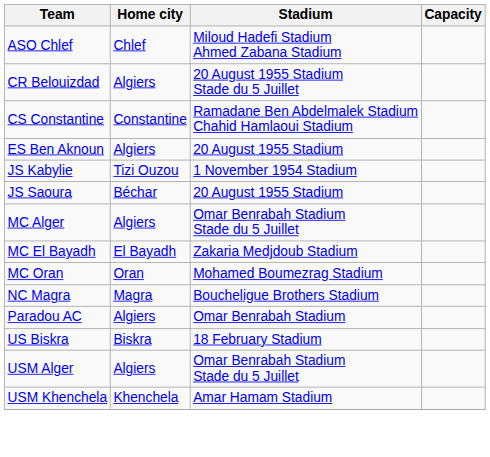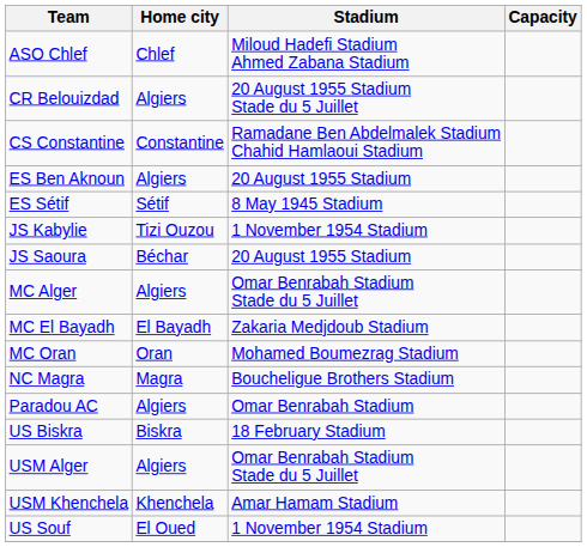 <table class="wikitable sortable">
 <tr>
 <th>Team</th>
 <th>Home city</th>
 <th>Stadium</th>
 <th>Capacity</th>
 </tr>
 <tr>
 <td><a href='#'>ASO Chlef</a></td>
 <td><a href='#'>Chlef</a></td>
 <td><a href='#'>Miloud Hadefi Stadium</a><br><a href='#'>Ahmed Zabana Stadium</a></td>
 <td style="text-align:center"></td>
 </tr>
 <tr>
 <td><a href='#'>CR Belouizdad</a></td>
 <td><a href='#'>Algiers</a></td>
 <td><a href='#'>20 August 1955 Stadium</a><br><a href='#'>Stade du 5 Juillet</a></td>
 <td style="text-align:center"><br></td>
 </tr>
 <tr>
 <td><a href='#'>CS Constantine</a></td>
 <td><a href='#'>Constantine</a></td>
 <td><a href='#'>Ramadane Ben Abdelmalek Stadium</a><br><a href='#'>Chahid Hamlaoui Stadium</a></td>
 <td style="text-align:center"><br></td>
 </tr>
 <tr>
 <td><a href='#'>ES Ben Aknoun</a></td>
 <td><a href='#'>Algiers</a></td>
 <td><a href='#'>20 August 1955 Stadium</a></td>
+<td style="text-align:center"></td>
+</tr>
+<tr>
+<td><a href='#'>ES Sétif</a></td>
+<td><a href='#'>Sétif</a></td>
+<td><a href='#'>8 May 1945 Stadium</a></td>
 <td style="text-align:center"></td>
 </tr>
 <tr>
 <td><a href='#'>JS Kabylie</a></td>
 <td><a href='#'>Tizi Ouzou</a></td>
 <td><a href='#'>1 November 1954 Stadium</a></td>
 <td style="text-align:center"></td>
 </tr>
 <tr>
 <td><a href='#'>JS Saoura</a></td>
 <td><a href='#'>Béchar</a></td>
 <td><a href='#'>20 August 1955 Stadium</a></td>
 <td style="text-align:center"></td>
 </tr>
 <tr>
 <td><a href='#'>MC Alger</a></td>
 <td><a href='#'>Algiers</a></td>
 <td><a href='#'>Omar Benrabah Stadium</a><br><a href='#'>Stade du 5 Juillet</a></td>
 <td style="text-align:center"><br></td>
 </tr>
 <tr>
 <td><a href='#'>MC El Bayadh</a></td>
 <td><a href='#'>El Bayadh</a></td>
 <td><a href='#'>Zakaria Medjdoub Stadium</a></td>
 <td style="text-align:center"></td>
 </tr>
 <tr>
 <td><a href='#'>MC Oran</a></td>
 <td><a href='#'>Oran</a></td>
 <td><a href='#'>Mohamed Boumezrag Stadium</a></td>
 <td style="text-align:center"><br></td>
 </tr>
 <tr>
 <td><a href='#'>NC Magra</a></td>
 <td><a href='#'>Magra</a></td>
 <td><a href='#'>Boucheligue Brothers Stadium</a></td>
 <td style="text-align:center"></td>
 </tr>
 <tr>
 <td><a href='#'>Paradou AC</a></td>
 <td><a href='#'>Algiers</a></td>
 <td><a href='#'>Omar Benrabah Stadium</a></td>
 <td style="text-align:center"></td>
 </tr>
 <tr>
 <td><a href='#'>US Biskra</a></td>
 <td><a href='#'>Biskra</a></td>
 <td><a href='#'>18 February Stadium</a></td>
 <td style="text-align:center"></td>
 </tr>
 <tr>
 <td><a href='#'>USM Alger</a></td>
 <td><a href='#'>Algiers</a></td>
 <td><a href='#'>Omar Benrabah Stadium</a><br><a href='#'>Stade du 5 Juillet</a></td>
 <td style="text-align:center"><br></td>
 </tr>
 <tr>
 <td><a href='#'>USM Khenchela</a></td>
 <td><a href='#'>Khenchela</a></td>
 <td><a href='#'>Amar Hamam Stadium</a></td>
 <td style="text-align:center"></td>
 </tr>
 <tr>
+<td><a href='#'>US Souf</a></td>
+<td><a href='#'>El Oued</a></td>
+<td><a href='#'>1 November 1954 Stadium</a></td>
+<td style="text-align:center"></td>
+</tr>
+<tr>
 </tr>
 </table>
